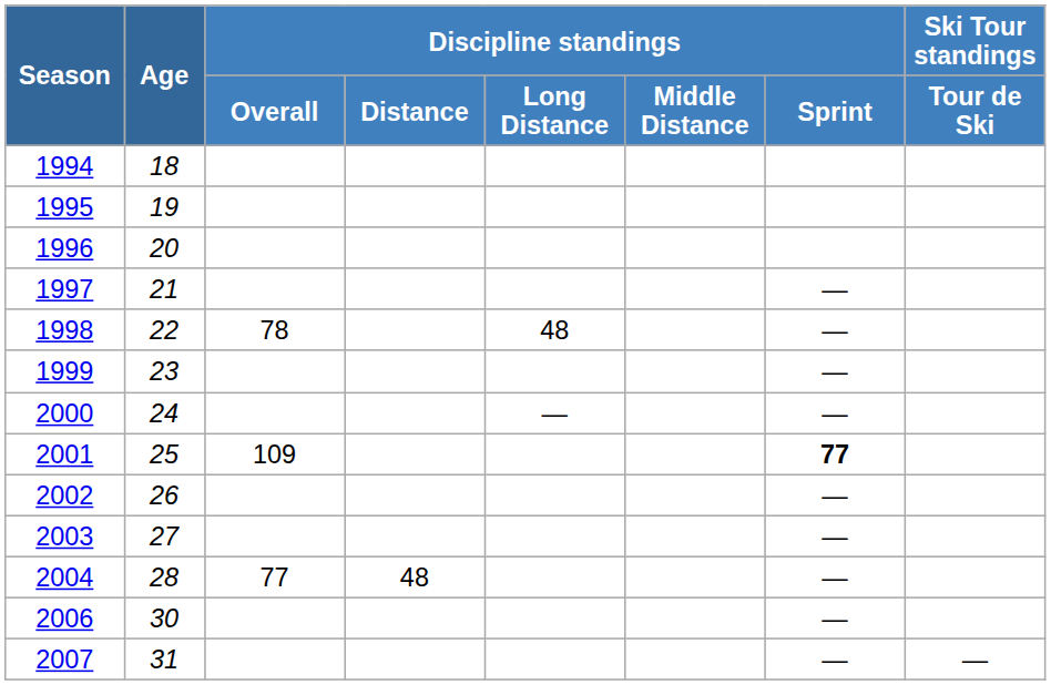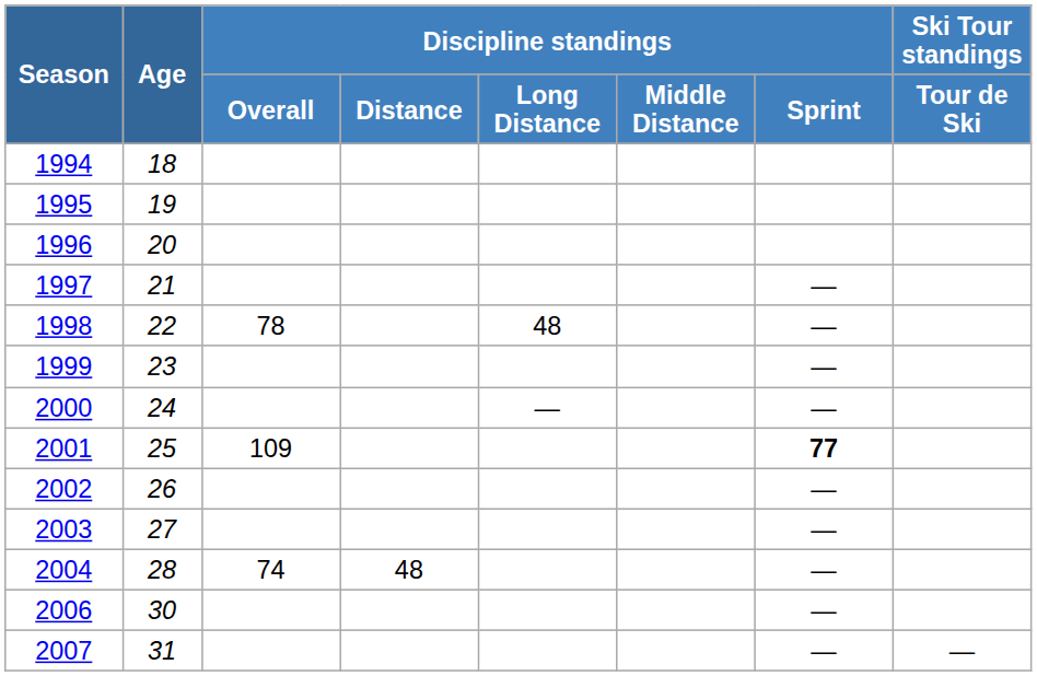 <table class="wikitable" style="font-size:95%; text-align:center; border:grey solid 1px; border-collapse:collapse; background:#ffffff;">
 <tr>
 <th style="background-color:#369; color:white; width:60px;" rowspan="2"> Season </th>
 <th style="background-color:#369; color:white; width:40px;" rowspan="2"> Age </th>
 <th style="background-color:#4180be; color:white;" colspan="5">Discipline standings</th>
 <th style="background-color:#4180be; color:white;" colspan="1">Ski Tour standings</th>
 </tr>
 <tr>
 <th style="background-color:#4180be; color:white; width:75px;">Overall</th>
 <th style="background-color:#4180be; color:white; width:75px;">Distance</th>
 <th style="background-color:#4180be; color:white; width:75px;">Long Distance</th>
 <th style="background-color:#4180be; color:white; width:75px;">Middle Distance</th>
 <th style="background-color:#4180be; color:white; width:75px;">Sprint</th>
 <th style="background-color:#4180be; color:white; width:75px;">Tour de<br>Ski</th>
 </tr>
 <tr>
 <td><a href='#'>1994</a></td>
 <td><em>18</em></td>
 <td></td>
 <td></td>
 <td></td>
 <td></td>
 <td></td>
 <td></td>
 </tr>
 <tr>
 <td><a href='#'>1995</a></td>
 <td><em>19</em></td>
 <td></td>
 <td></td>
 <td></td>
 <td></td>
 <td></td>
 <td></td>
 </tr>
 <tr>
 <td><a href='#'>1996</a></td>
 <td><em>20</em></td>
 <td></td>
 <td></td>
 <td></td>
 <td></td>
 <td></td>
 <td></td>
 </tr>
 <tr>
 <td><a href='#'>1997</a></td>
 <td><em>21</em></td>
 <td></td>
 <td></td>
 <td></td>
 <td></td>
 <td>—</td>
 <td></td>
 </tr>
 <tr>
 <td><a href='#'>1998</a></td>
 <td><em>22</em></td>
 <td>78</td>
 <td></td>
 <td>48</td>
 <td></td>
 <td>—</td>
 <td></td>
 </tr>
 <tr>
 <td><a href='#'>1999</a></td>
 <td><em>23</em></td>
 <td></td>
 <td></td>
 <td></td>
 <td></td>
 <td>—</td>
 <td></td>
 </tr>
 <tr>
 <td><a href='#'>2000</a></td>
 <td><em>24</em></td>
 <td></td>
 <td></td>
 <td>—</td>
 <td></td>
 <td>—</td>
 <td></td>
 </tr>
 <tr>
 <td><a href='#'>2001</a></td>
 <td><em>25</em></td>
 <td>109</td>
 <td></td>
 <td></td>
 <td></td>
 <td><strong>77</strong></td>
 <td></td>
 </tr>
 <tr>
 <td><a href='#'>2002</a></td>
 <td><em>26</em></td>
 <td></td>
 <td></td>
 <td></td>
 <td></td>
 <td>—</td>
 <td></td>
 </tr>
 <tr>
 <td><a href='#'>2003</a></td>
 <td><em>27</em></td>
 <td></td>
 <td></td>
 <td></td>
 <td></td>
 <td>—</td>
 <td></td>
 </tr>
 <tr>
 <td><a href='#'>2004</a></td>
 <td><em>28</em></td>
-<td>77</td>
+<td>74</td>
 <td>48</td>
 <td></td>
 <td></td>
 <td>—</td>
 <td></td>
 </tr>
 <tr>
 <td><a href='#'>2006</a></td>
 <td><em>30</em></td>
 <td></td>
 <td></td>
 <td></td>
 <td></td>
 <td>—</td>
 <td></td>
 </tr>
 <tr>
 <td><a href='#'>2007</a></td>
 <td><em>31</em></td>
 <td></td>
 <td></td>
 <td></td>
 <td></td>
 <td>—</td>
 <td>—</td>
 </tr>
 </table>
